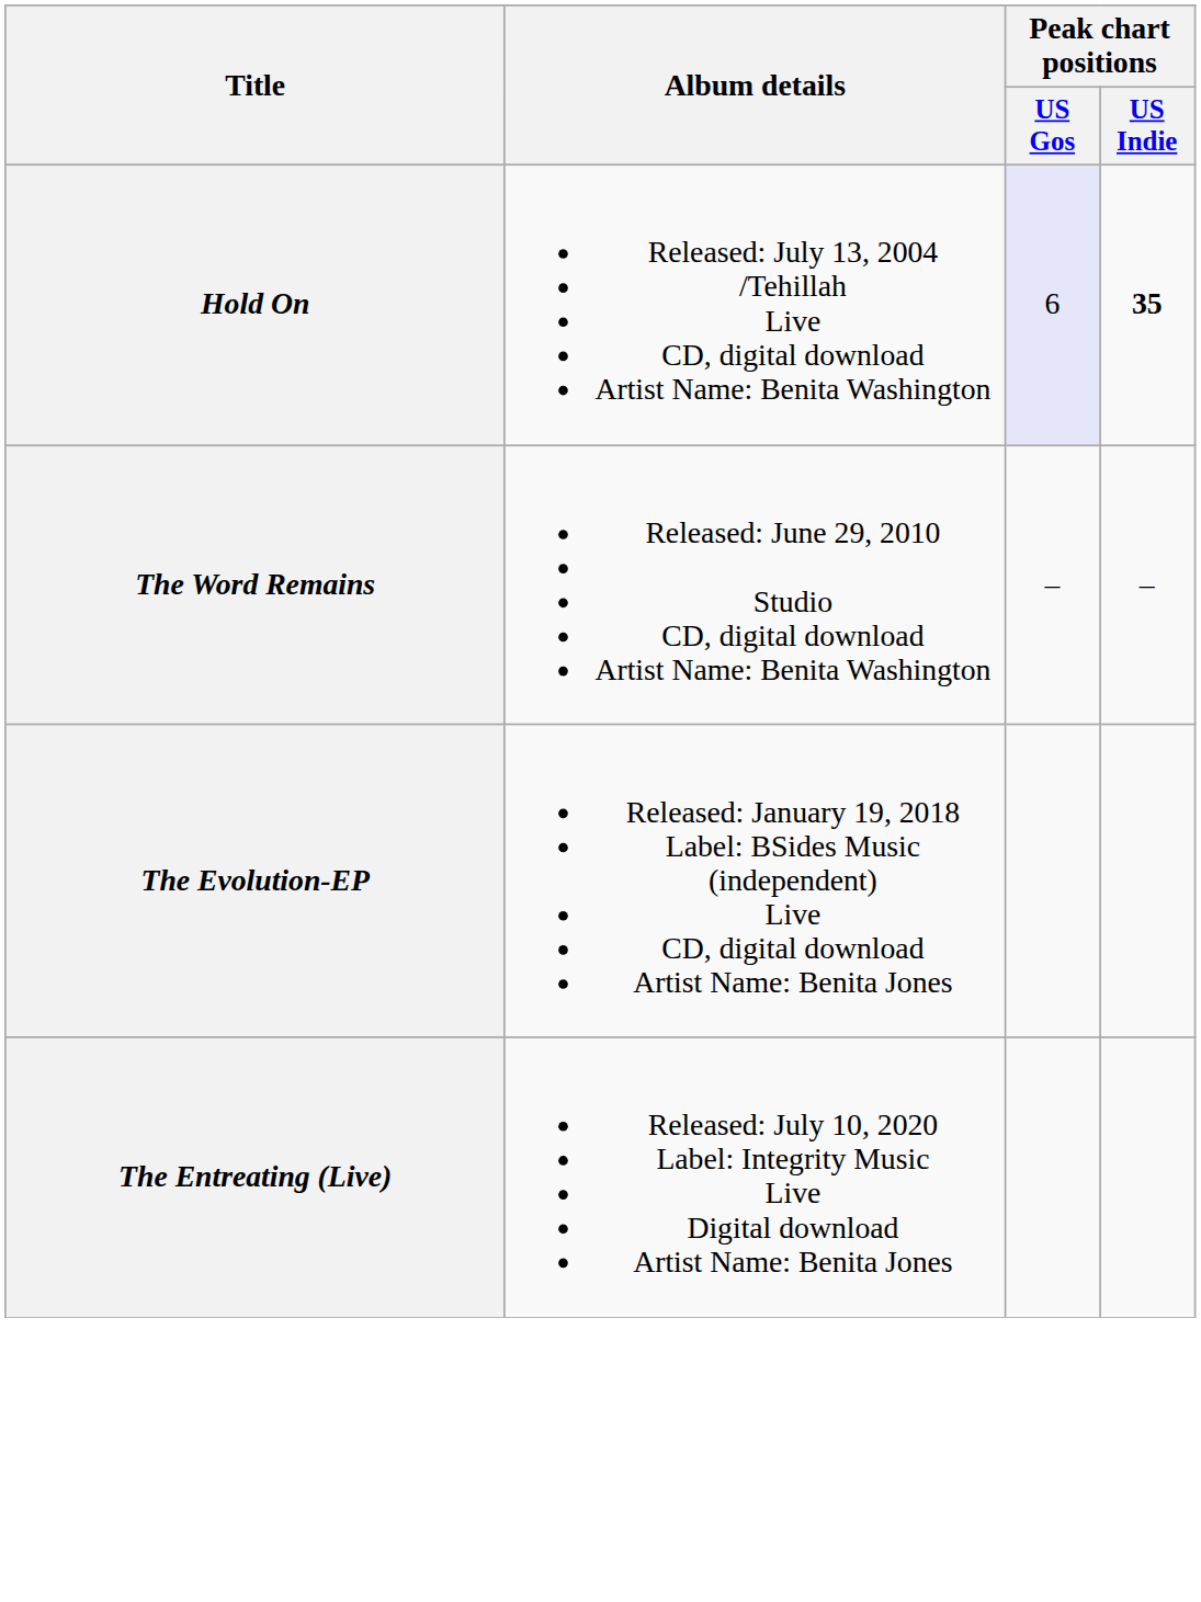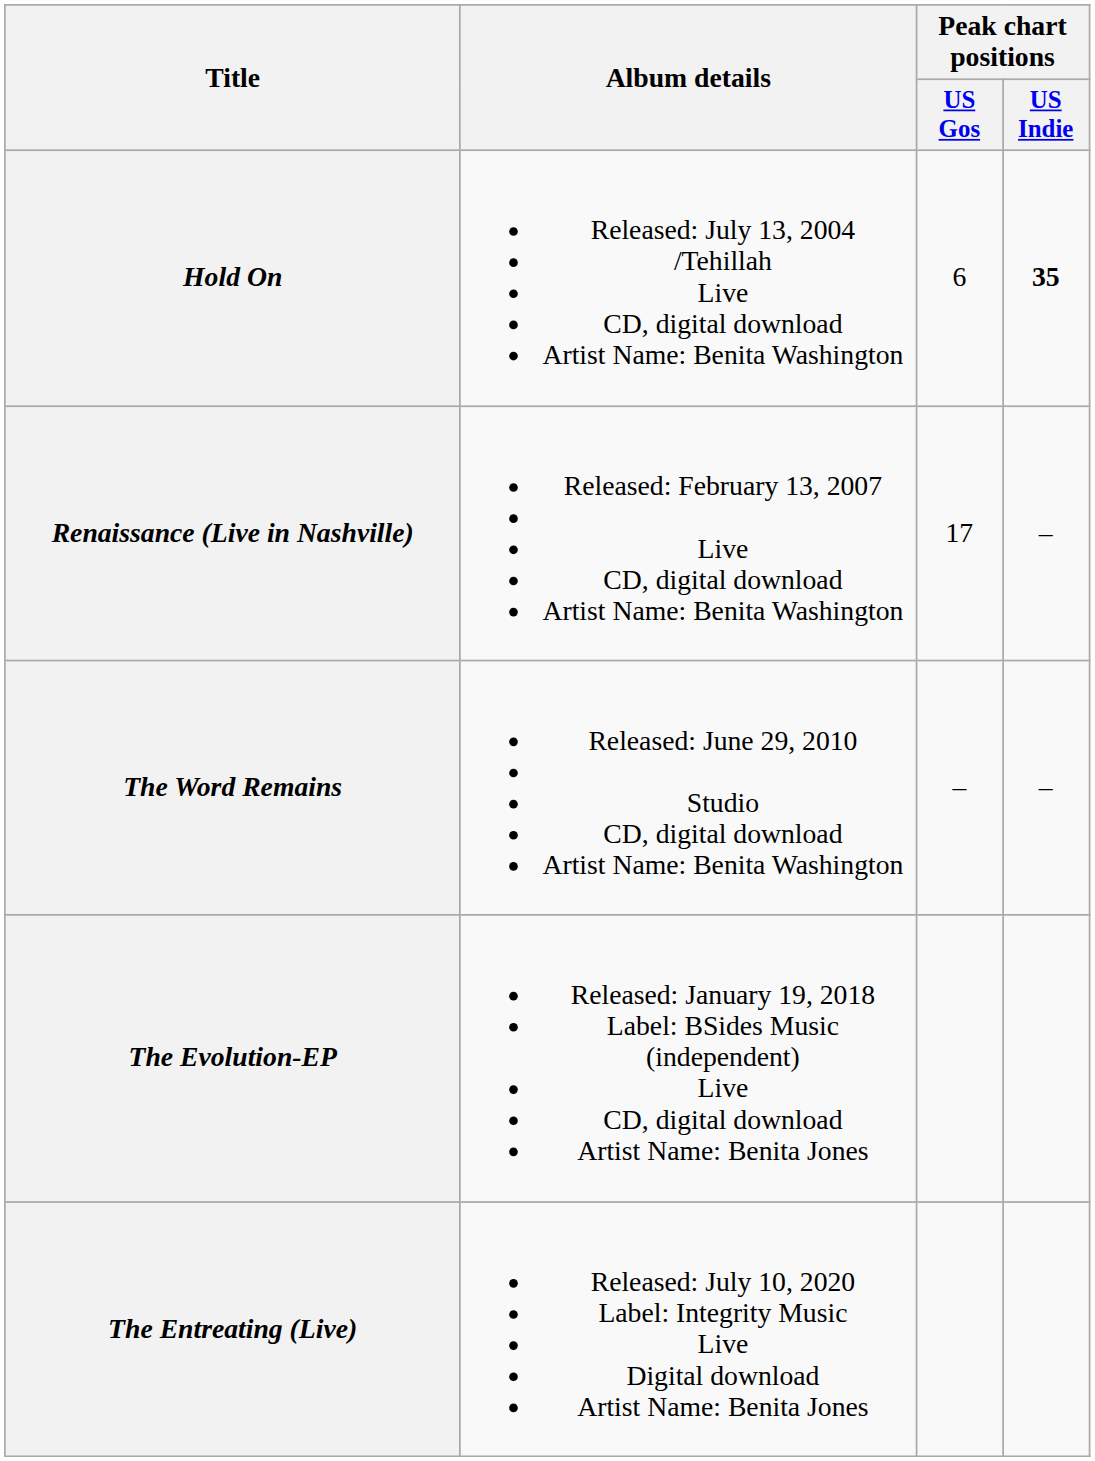 <table class="wikitable plainrowheaders" style="text-align:center;">
 <tr>
 <th scope="col" rowspan="2" style="width:16em;">Title</th>
 <th scope="col" rowspan="2" style="width:16em;">Album details</th>
 <th scope="col" colspan="2">Peak chart positions</th>
 </tr>
 <tr>
 <th style="width:3em; font-size:90%"><a href='#'>US<br>Gos</a></th>
 <th style="width:3em; font-size:90%"><a href='#'>US<br>Indie</a></th>
 </tr>
 <tr>
 <th scope="row"><em>Hold On</em></th>
 <td><br><ul><li>Released: July 13, 2004</li><li>/Tehillah</li><li>Live</li><li>CD, digital download</li><li>Artist Name: Benita Washington</li></ul></td>
-<td style="background: lavender;">6</td>
+<td>6</td>
 <td><strong>35</strong></td>
+</tr>
+<tr>
+<th scope="row"><em>Renaissance (Live in Nashville)</em></th>
+<td><br><ul><li>Released: February 13, 2007</li><li></li><li>Live</li><li>CD, digital download</li><li>Artist Name: Benita Washington</li></ul></td>
+<td>17</td>
+<td>–</td>
 </tr>
 <tr>
 <th scope="row"><em>The Word Remains</em></th>
 <td><br><ul><li>Released: June 29, 2010</li><li></li><li>Studio</li><li>CD, digital download</li><li>Artist Name: Benita Washington</li></ul></td>
 <td>–</td>
 <td>–</td>
 </tr>
 <tr>
 <th><em>The Evolution-EP</em></th>
 <td><br><ul><li>Released: January 19, 2018</li><li>Label: BSides Music (independent)</li><li>Live</li><li>CD, digital download</li><li>Artist Name: Benita Jones</li></ul></td>
 <td></td>
 <td></td>
 </tr>
 <tr>
 <th><em>The Entreating (Live)</em></th>
 <td><br><ul><li>Released: July 10, 2020</li><li>Label: Integrity Music</li><li>Live</li><li>Digital download</li><li>Artist Name: Benita Jones</li></ul></td>
 <td></td>
 <td></td>
 </tr>
 </table>
